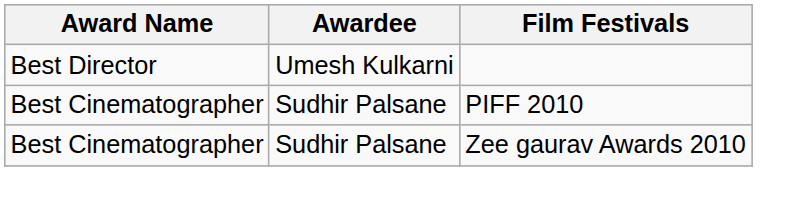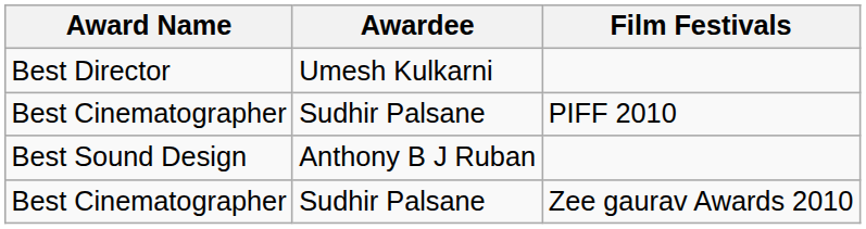 <table class="wikitable">
 <tr>
 <th>Award Name</th>
 <th>Awardee</th>
 <th>Film Festivals</th>
 </tr>
 <tr>
 <td>Best Director</td>
 <td>Umesh Kulkarni</td>
 <td></td>
 </tr>
 <tr>
 <td>Best Cinematographer</td>
 <td>Sudhir Palsane</td>
 <td>PIFF 2010</td>
 </tr>
 <tr>
+<td>Best Sound Design</td>
+<td>Anthony B J Ruban</td>
+<td></td>
+</tr>
+<tr>
 <td>Best Cinematographer</td>
 <td>Sudhir Palsane</td>
 <td>Zee gaurav Awards 2010</td>
 </tr>
 </table>
